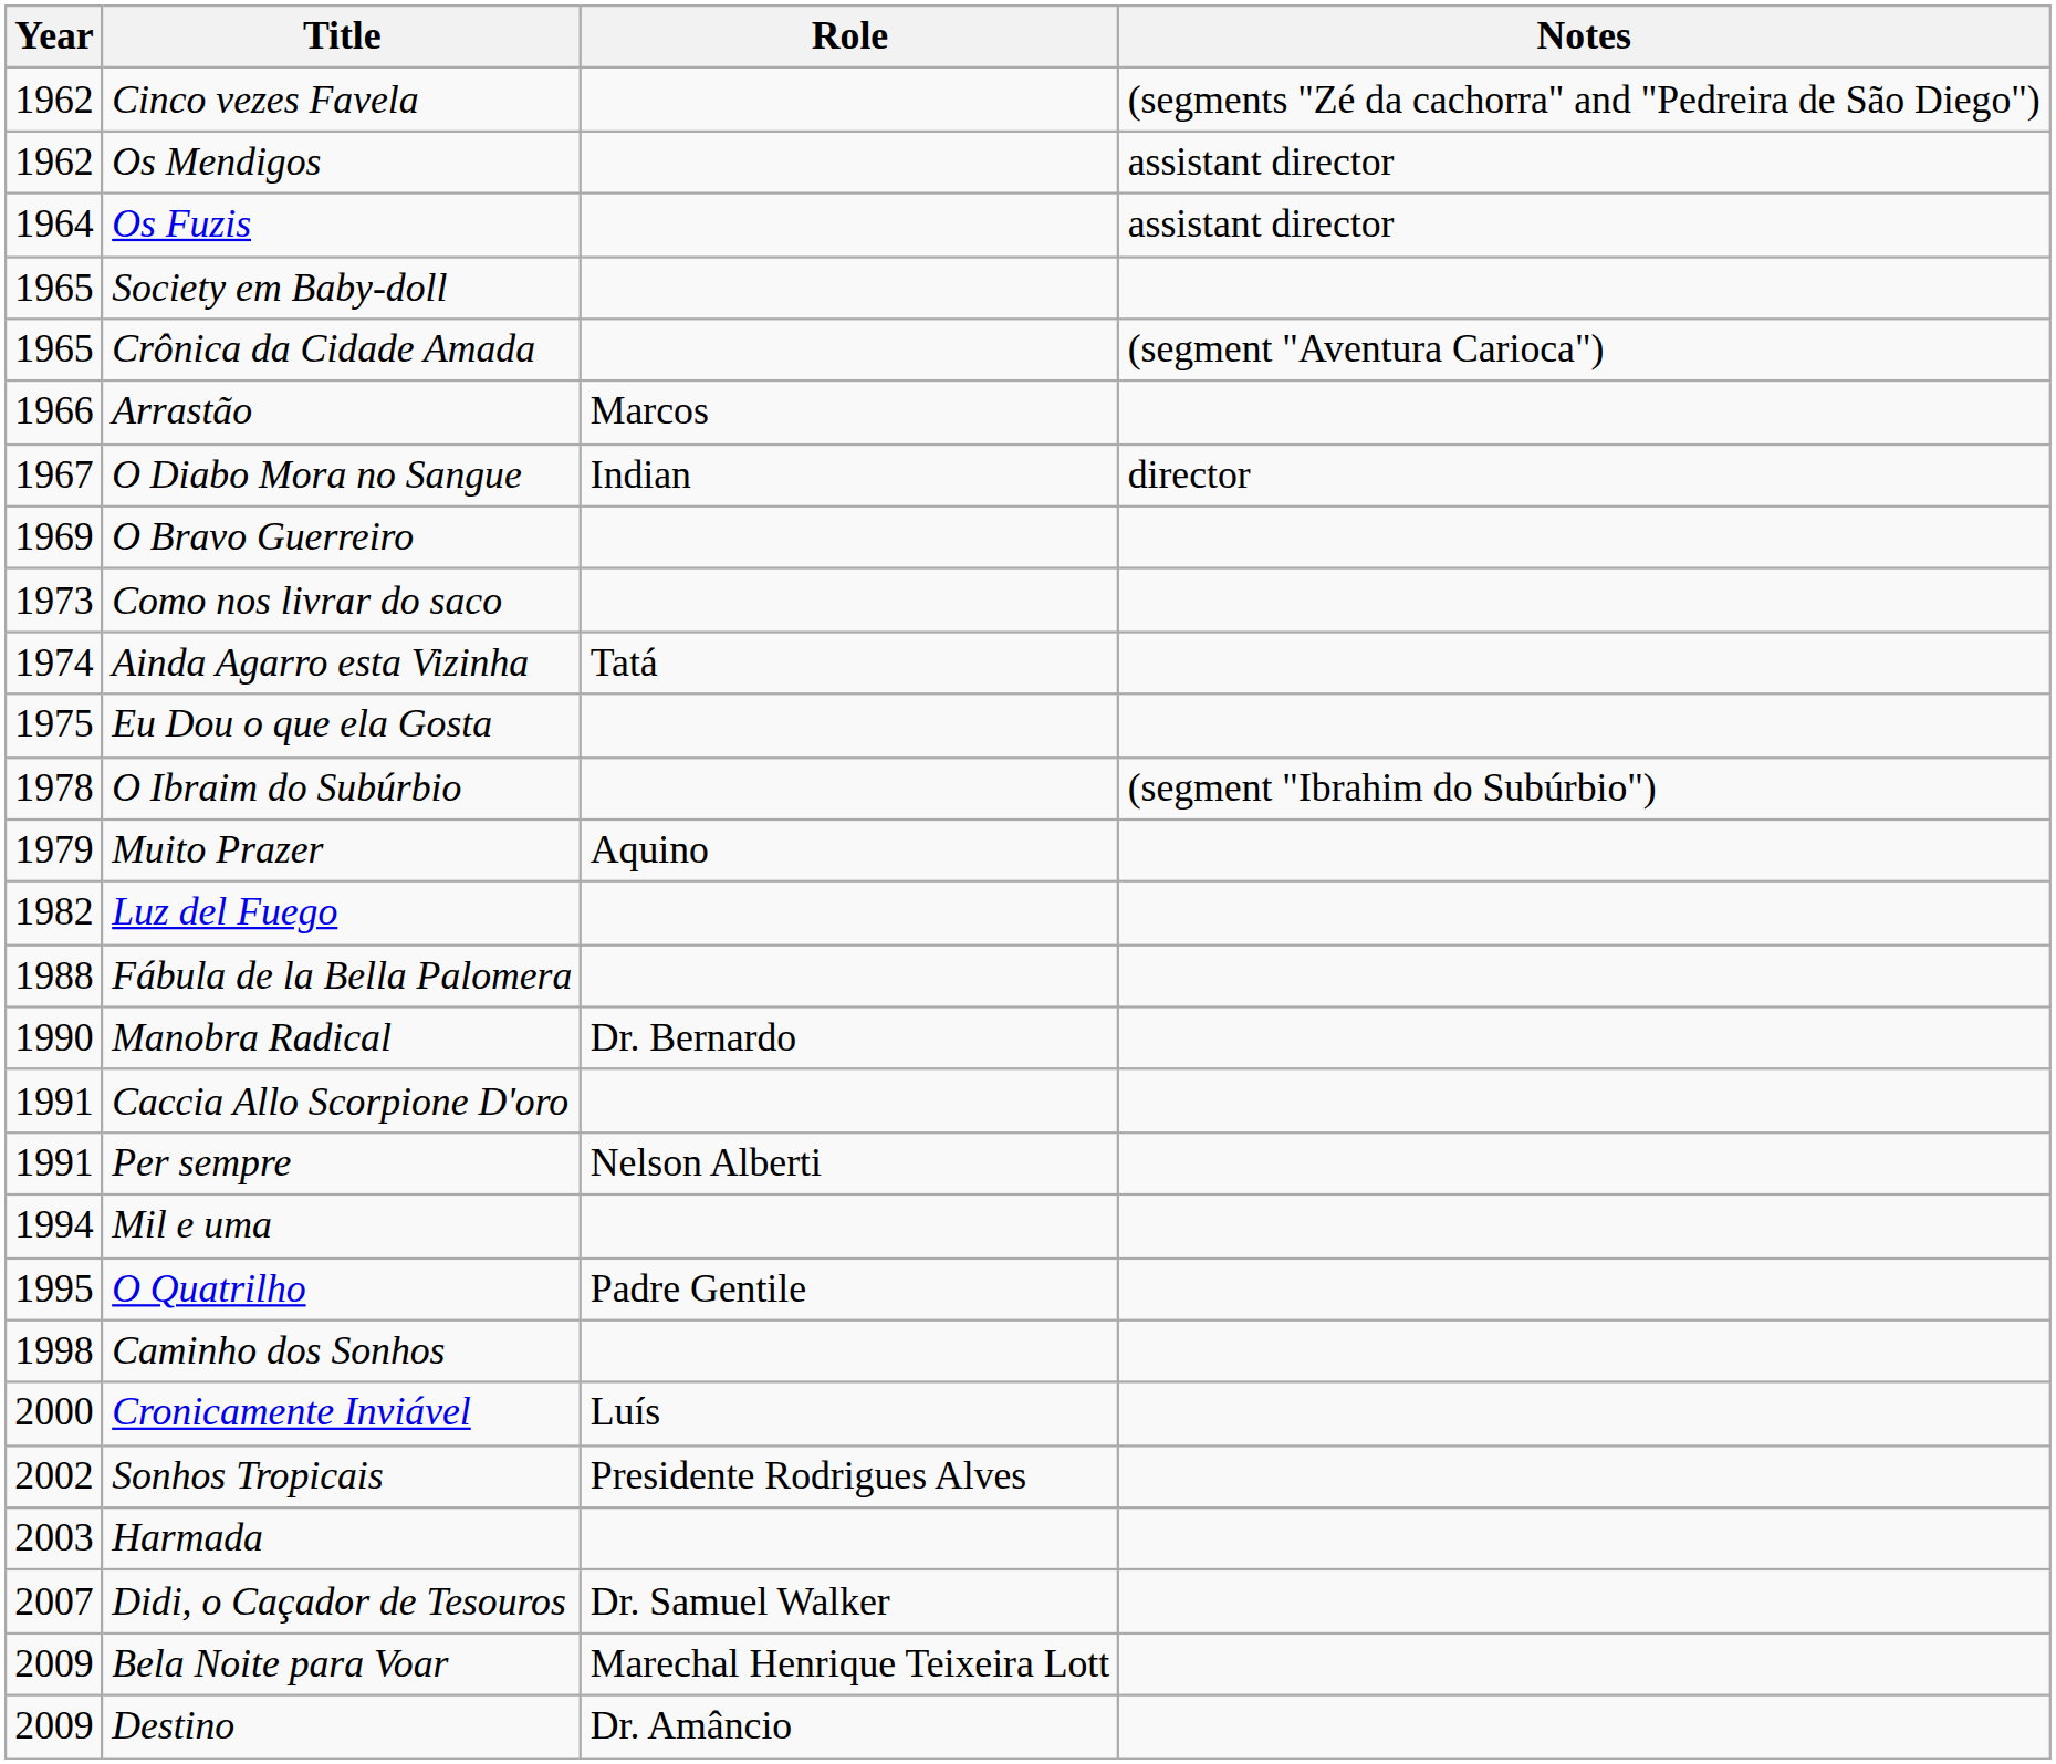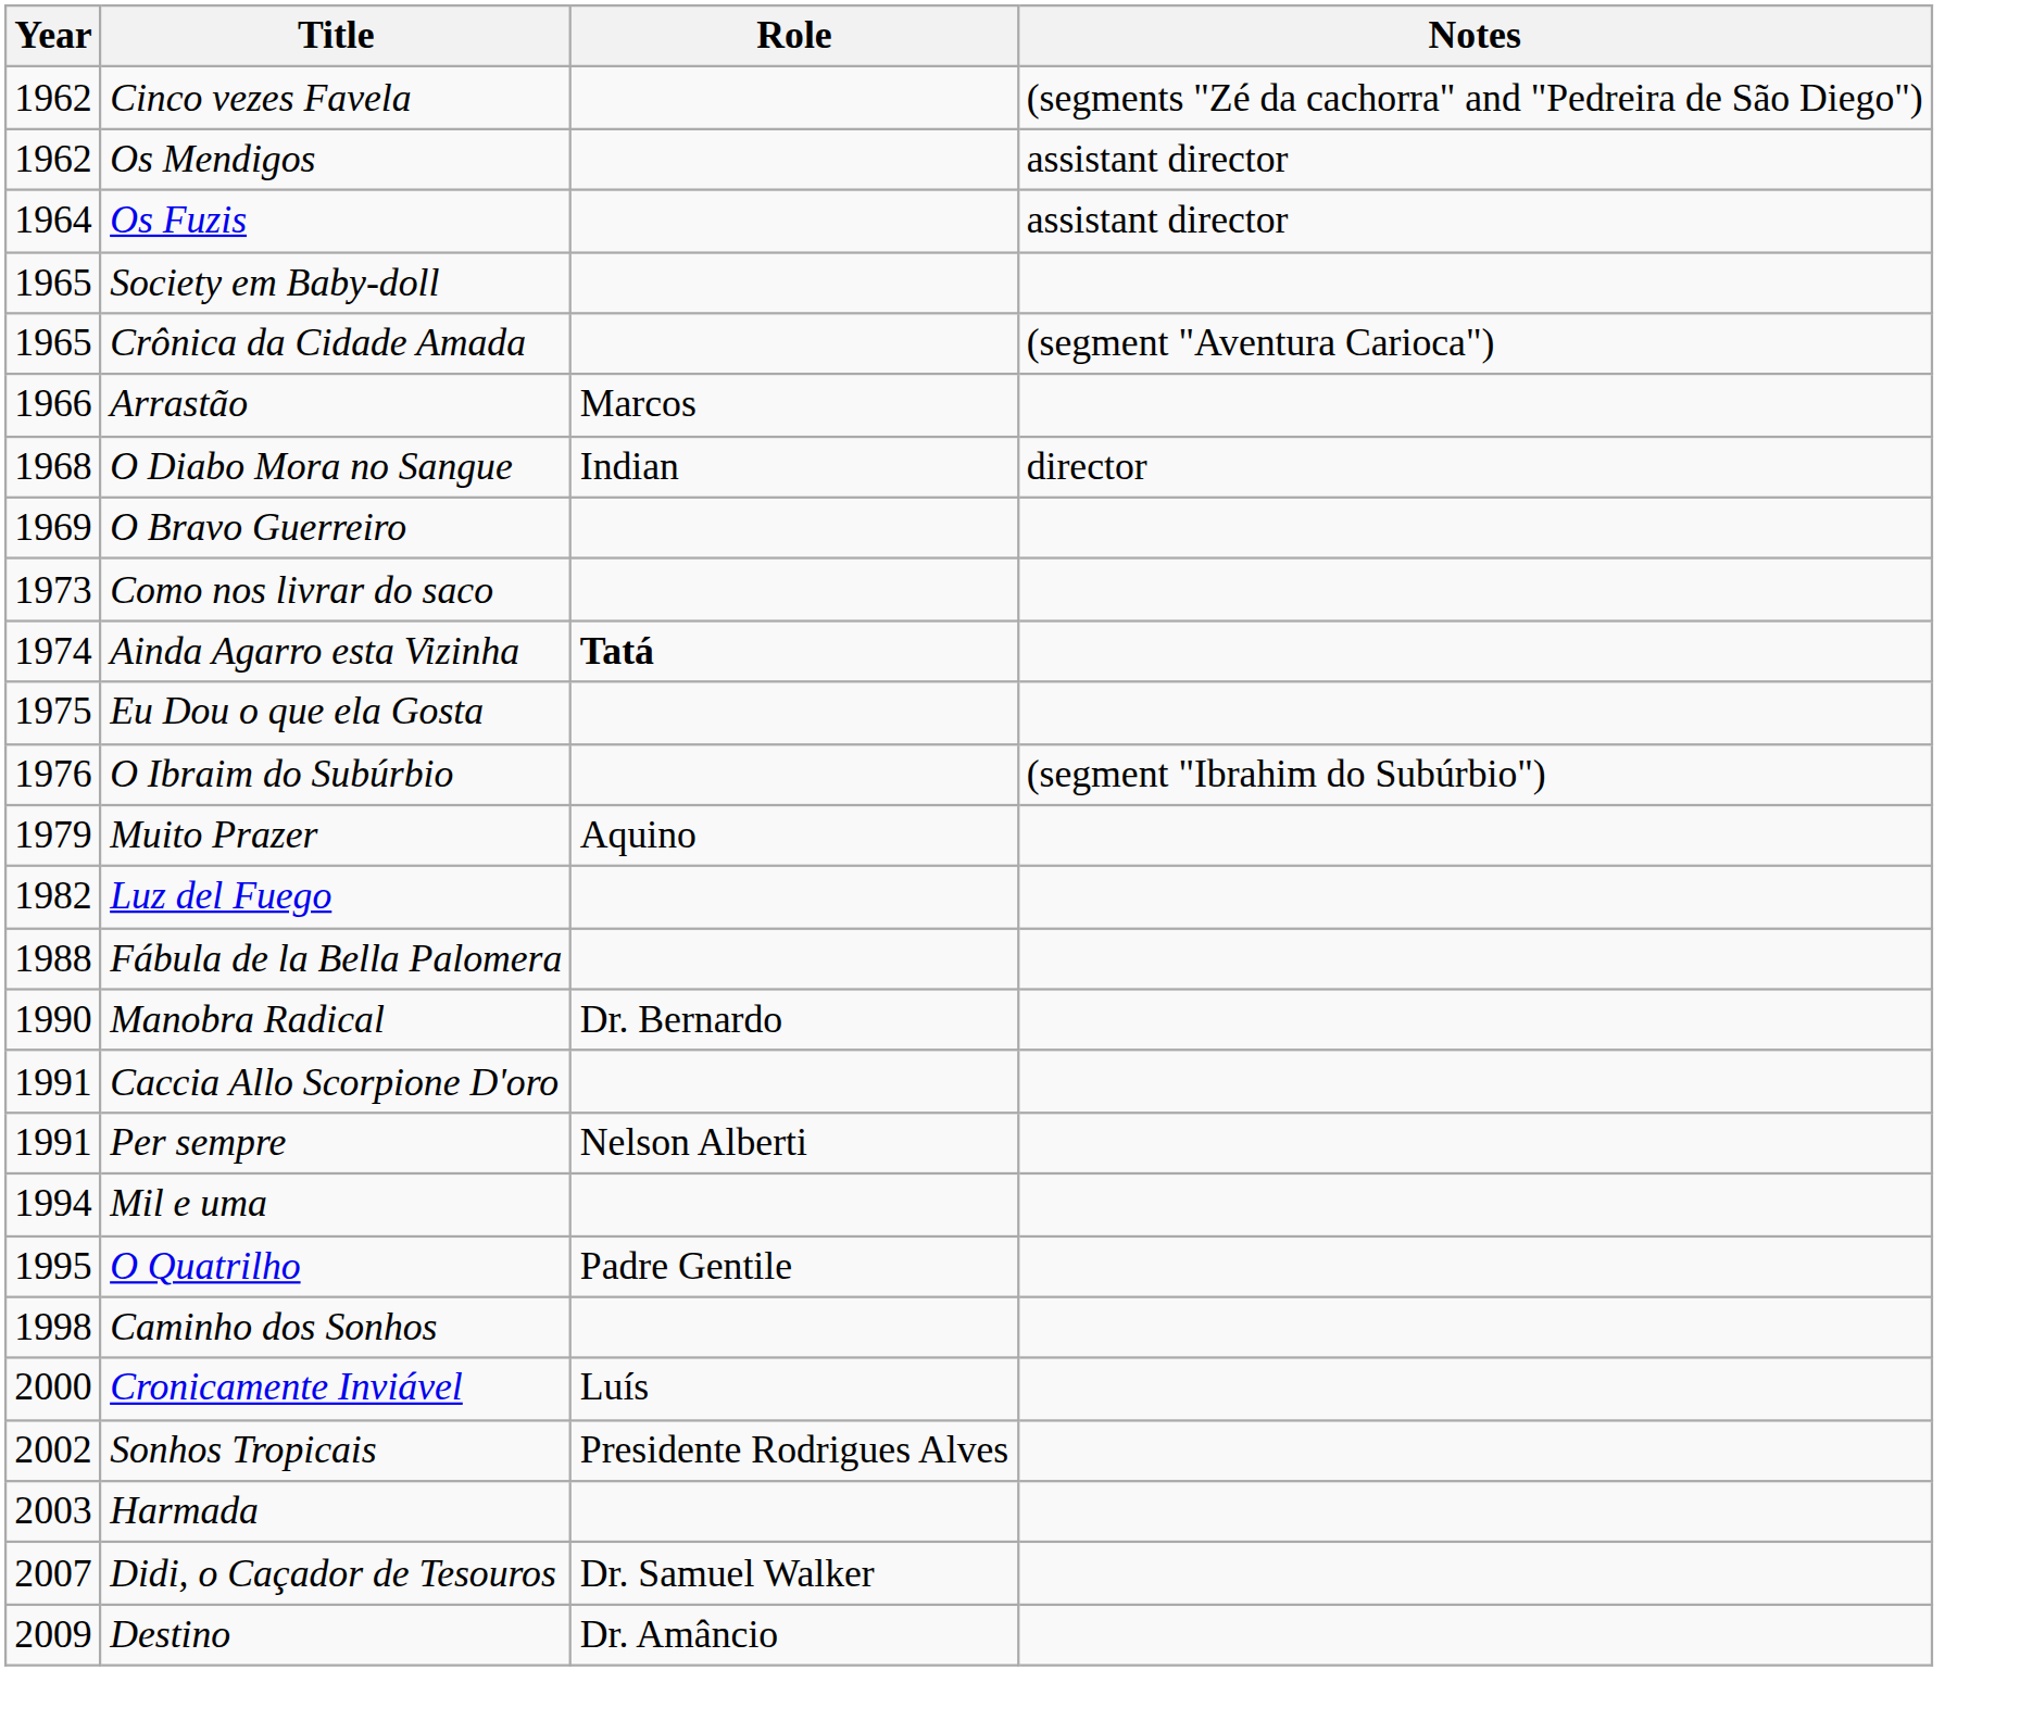 <table class="wikitable">
 <tr>
 <th>Year</th>
 <th>Title</th>
 <th>Role</th>
 <th>Notes</th>
 </tr>
 <tr>
 <td>1962</td>
 <td><em>Cinco vezes Favela</em></td>
 <td></td>
 <td>(segments "Zé da cachorra" and "Pedreira de São Diego")</td>
 </tr>
 <tr>
 <td>1962</td>
 <td><em>Os Mendigos</em></td>
 <td></td>
 <td>assistant director</td>
 </tr>
 <tr>
 <td>1964</td>
 <td><em><a href='#'>Os Fuzis</a></em></td>
 <td></td>
 <td>assistant director</td>
 </tr>
 <tr>
 <td>1965</td>
 <td><em>Society em Baby-doll</em></td>
 <td></td>
 <td></td>
 </tr>
 <tr>
 <td>1965</td>
 <td><em>Crônica da Cidade Amada</em></td>
 <td></td>
 <td>(segment "Aventura Carioca")</td>
 </tr>
 <tr>
 <td>1966</td>
 <td><em>Arrastão</em></td>
 <td>Marcos</td>
 <td></td>
 </tr>
 <tr>
-<td>1967</td>
+<td>1968</td>
 <td><em>O Diabo Mora no Sangue</em></td>
 <td>Indian</td>
 <td>director</td>
 </tr>
 <tr>
 <td>1969</td>
 <td><em>O Bravo Guerreiro</em></td>
 <td></td>
 <td></td>
 </tr>
 <tr>
 <td>1973</td>
 <td><em>Como nos livrar do saco</em></td>
 <td></td>
 <td></td>
 </tr>
 <tr>
 <td>1974</td>
 <td><em>Ainda Agarro esta Vizinha</em></td>
-<td>Tatá</td>
+<td><strong>Tatá</strong></td>
 <td></td>
 </tr>
 <tr>
 <td>1975</td>
 <td><em>Eu Dou o que ela Gosta</em></td>
 <td></td>
 <td></td>
 </tr>
 <tr>
-<td>1978</td>
+<td>1976</td>
 <td><em>O Ibraim do Subúrbio</em></td>
 <td></td>
 <td>(segment "Ibrahim do Subúrbio")</td>
 </tr>
 <tr>
 <td>1979</td>
 <td><em>Muito Prazer</em></td>
 <td>Aquino</td>
 <td></td>
 </tr>
 <tr>
 <td>1982</td>
 <td><em><a href='#'>Luz del Fuego</a></em></td>
 <td></td>
 <td></td>
 </tr>
 <tr>
 <td>1988</td>
 <td><em>Fábula de la Bella Palomera</em></td>
 <td></td>
 <td></td>
 </tr>
 <tr>
 <td>1990</td>
 <td><em>Manobra Radical</em></td>
 <td>Dr. Bernardo</td>
 <td></td>
 </tr>
 <tr>
 <td>1991</td>
 <td><em>Caccia Allo Scorpione D'oro</em></td>
 <td></td>
 <td></td>
 </tr>
 <tr>
 <td>1991</td>
 <td><em>Per sempre</em></td>
 <td>Nelson Alberti</td>
 <td></td>
 </tr>
 <tr>
 <td>1994</td>
 <td><em>Mil e uma</em></td>
 <td></td>
 <td></td>
 </tr>
 <tr>
 <td>1995</td>
 <td><em><a href='#'>O Quatrilho</a></em></td>
 <td>Padre Gentile</td>
 <td></td>
 </tr>
 <tr>
 <td>1998</td>
 <td><em>Caminho dos Sonhos</em></td>
 <td></td>
 <td></td>
 </tr>
 <tr>
 <td>2000</td>
 <td><em><a href='#'>Cronicamente Inviável</a></em></td>
 <td>Luís</td>
 <td></td>
 </tr>
 <tr>
 <td>2002</td>
 <td><em>Sonhos Tropicais</em></td>
 <td>Presidente Rodrigues Alves</td>
 <td></td>
 </tr>
 <tr>
 <td>2003</td>
 <td><em>Harmada</em></td>
 <td></td>
 <td></td>
 </tr>
 <tr>
 <td>2007</td>
 <td><em>Didi, o Caçador de Tesouros</em></td>
 <td>Dr. Samuel Walker</td>
 <td></td>
 </tr>
 <tr>
 <td>2009</td>
-<td><em>Bela Noite para Voar</em></td>
-<td>Marechal Henrique Teixeira Lott</td>
-<td></td>
-</tr>
-<tr>
-<td>2009</td>
 <td><em>Destino</em></td>
 <td>Dr. Amâncio</td>
 <td></td>
 </tr>
 </table>
